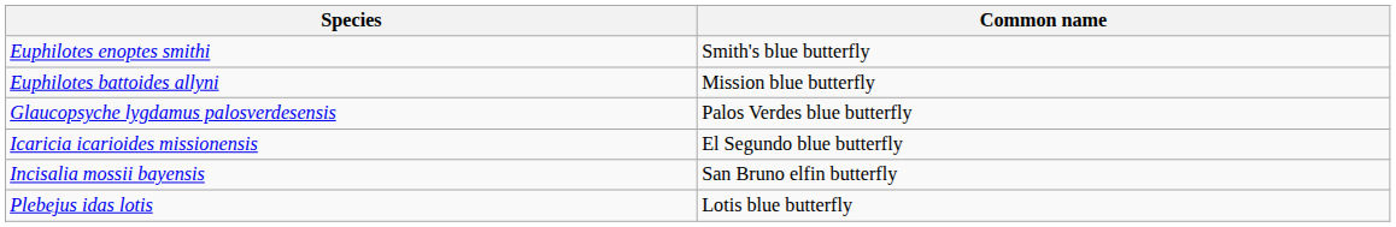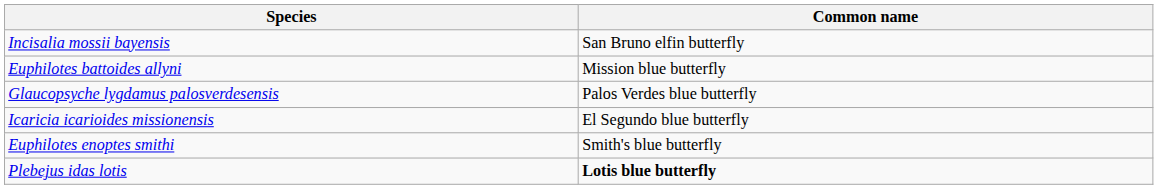 <table width=90% class="wikitable">
 <tr>
 <th width=25%>Species</th>
 <th width=25%>Common name</th>
 </tr>
 <tr>
-<td><em><a href='#'>Euphilotes enoptes smithi</a></em></td>
-<td>Smith's blue butterfly</td>
+<td><em><a href='#'>Incisalia mossii bayensis</a></em></td>
+<td>San Bruno elfin butterfly</td>
 </tr>
 <tr>
 <td><em><a href='#'>Euphilotes battoides allyni</a></em></td>
 <td>Mission blue butterfly</td>
 </tr>
 <tr>
 <td><em><a href='#'>Glaucopsyche lygdamus palosverdesensis</a></em></td>
 <td>Palos Verdes blue butterfly</td>
 </tr>
 <tr>
 <td><em><a href='#'>Icaricia icarioides missionensis</a></em></td>
 <td>El Segundo blue butterfly</td>
 </tr>
 <tr>
-<td><em><a href='#'>Incisalia mossii bayensis</a></em></td>
-<td>San Bruno elfin butterfly</td>
+<td><em><a href='#'>Euphilotes enoptes smithi</a></em></td>
+<td>Smith's blue butterfly</td>
 </tr>
 <tr>
 <td><em><a href='#'>Plebejus idas lotis</a></em></td>
-<td>Lotis blue butterfly</td>
+<td><strong>Lotis blue butterfly</strong></td>
 </tr>
 </table>
